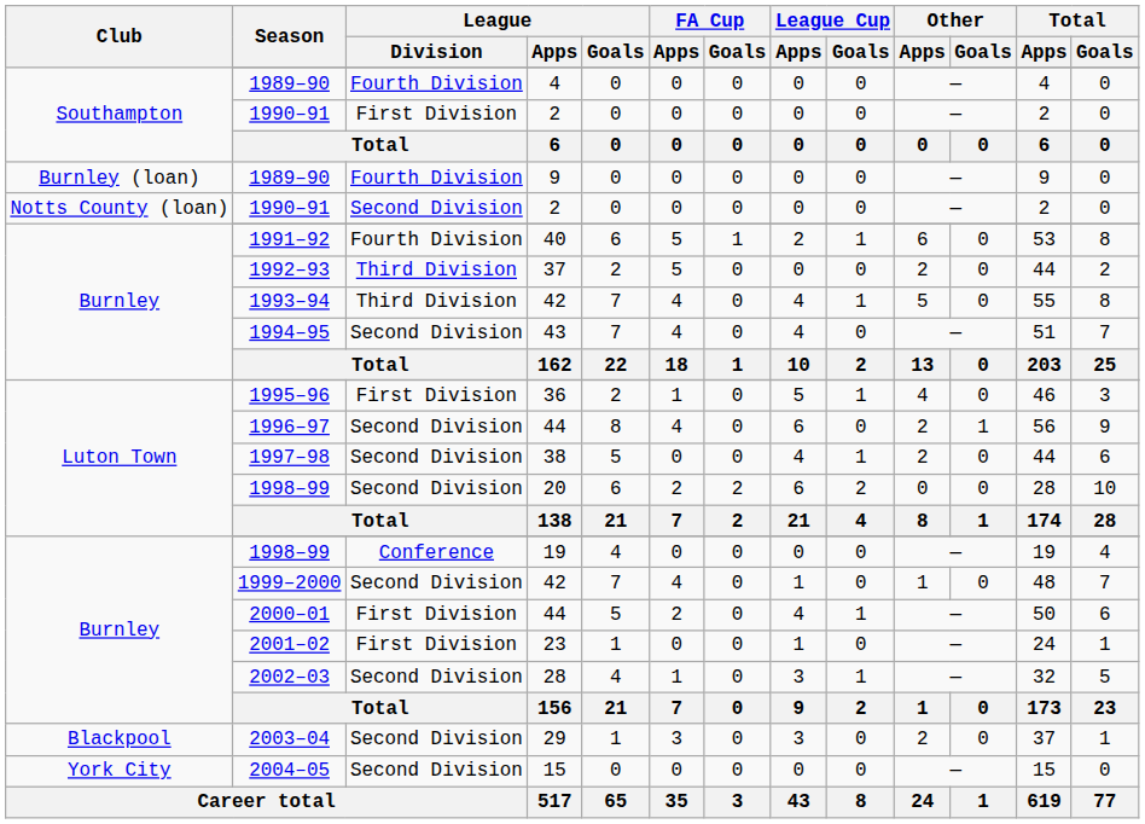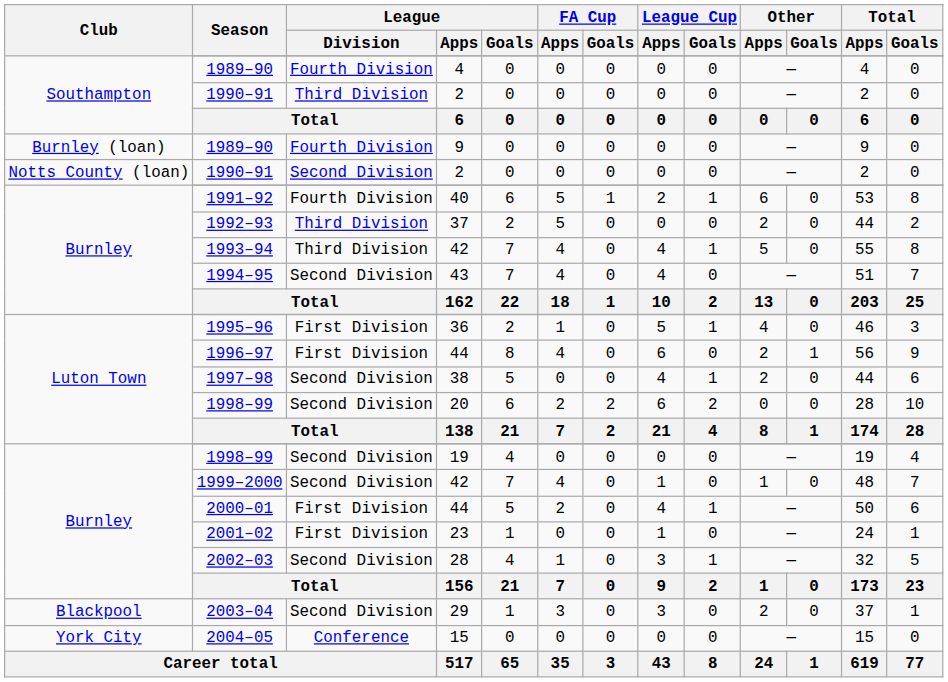 <table class=wikitable style=text-align:center>
 <tr>
 <th rowspan=2>Club</th>
 <th rowspan=2>Season</th>
 <th colspan=3>League</th>
 <th colspan=2><a href='#'>FA Cup</a></th>
 <th colspan=2><a href='#'>League Cup</a></th>
 <th colspan=2>Other</th>
 <th colspan=2>Total</th>
 </tr>
 <tr>
 <th>Division</th>
 <th>Apps</th>
 <th>Goals</th>
 <th>Apps</th>
 <th>Goals</th>
 <th>Apps</th>
 <th>Goals</th>
 <th>Apps</th>
 <th>Goals</th>
 <th>Apps</th>
 <th>Goals</th>
 </tr>
 <tr>
 <td rowspan=4><a href='#'>Southampton</a></td>
 </tr>
 <tr>
 <td><a href='#'>1989–90</a></td>
 <td><a href='#'>Fourth Division</a></td>
 <td>4</td>
 <td>0</td>
 <td>0</td>
 <td>0</td>
 <td>0</td>
 <td>0</td>
 <td colspan=2>—</td>
 <td>4</td>
 <td>0</td>
 </tr>
 <tr>
 <td><a href='#'>1990–91</a></td>
-<td>First Division</td>
+<td><a href='#'>Third Division</a></td>
 <td>2</td>
 <td>0</td>
 <td>0</td>
 <td>0</td>
 <td>0</td>
 <td>0</td>
 <td colspan=2>—</td>
 <td>2</td>
 <td>0</td>
 </tr>
 <tr>
 <th colspan=2>Total</th>
 <th>6</th>
 <th>0</th>
 <th>0</th>
 <th>0</th>
 <th>0</th>
 <th>0</th>
 <th>0</th>
 <th>0</th>
 <th>6</th>
 <th>0</th>
 </tr>
 <tr>
 <td><a href='#'>Burnley</a> (loan)</td>
 <td><a href='#'>1989–90</a></td>
 <td><a href='#'>Fourth Division</a></td>
 <td>9</td>
 <td>0</td>
 <td>0</td>
 <td>0</td>
 <td>0</td>
 <td>0</td>
 <td colspan=2>—</td>
 <td>9</td>
 <td>0</td>
 </tr>
 <tr>
 <td><a href='#'>Notts County</a> (loan)</td>
 <td><a href='#'>1990–91</a></td>
 <td><a href='#'>Second Division</a></td>
 <td>2</td>
 <td>0</td>
 <td>0</td>
 <td>0</td>
 <td>0</td>
 <td>0</td>
 <td colspan=2>—</td>
 <td>2</td>
 <td>0</td>
 </tr>
 <tr>
 <td rowspan=6><a href='#'>Burnley</a></td>
 </tr>
 <tr>
 <td><a href='#'>1991–92</a></td>
 <td>Fourth Division</td>
 <td>40</td>
 <td>6</td>
 <td>5</td>
 <td>1</td>
 <td>2</td>
 <td>1</td>
 <td>6</td>
 <td>0</td>
 <td>53</td>
 <td>8</td>
 </tr>
 <tr>
 <td><a href='#'>1992–93</a></td>
 <td><a href='#'>Third Division</a></td>
 <td>37</td>
 <td>2</td>
 <td>5</td>
 <td>0</td>
 <td>0</td>
 <td>0</td>
 <td>2</td>
 <td>0</td>
 <td>44</td>
 <td>2</td>
 </tr>
 <tr>
 <td><a href='#'>1993–94</a></td>
 <td>Third Division</td>
 <td>42</td>
 <td>7</td>
 <td>4</td>
 <td>0</td>
 <td>4</td>
 <td>1</td>
 <td>5</td>
 <td>0</td>
 <td>55</td>
 <td>8</td>
 </tr>
 <tr>
 <td><a href='#'>1994–95</a></td>
 <td>Second Division</td>
 <td>43</td>
 <td>7</td>
 <td>4</td>
 <td>0</td>
 <td>4</td>
 <td>0</td>
 <td colspan=2>—</td>
 <td>51</td>
 <td>7</td>
 </tr>
 <tr>
 <th colspan=2>Total</th>
 <th>162</th>
 <th>22</th>
 <th>18</th>
 <th>1</th>
 <th>10</th>
 <th>2</th>
 <th>13</th>
 <th>0</th>
 <th>203</th>
 <th>25</th>
 </tr>
 <tr>
 <td rowspan=6><a href='#'>Luton Town</a></td>
 </tr>
 <tr>
 <td><a href='#'>1995–96</a></td>
 <td>First Division</td>
 <td>36</td>
 <td>2</td>
 <td>1</td>
 <td>0</td>
 <td>5</td>
 <td>1</td>
 <td>4</td>
 <td>0</td>
 <td>46</td>
 <td>3</td>
 </tr>
 <tr>
 <td><a href='#'>1996–97</a></td>
-<td>Second Division</td>
+<td>First Division</td>
 <td>44</td>
 <td>8</td>
 <td>4</td>
 <td>0</td>
 <td>6</td>
 <td>0</td>
 <td>2</td>
 <td>1</td>
 <td>56</td>
 <td>9</td>
 </tr>
 <tr>
 <td><a href='#'>1997–98</a></td>
 <td>Second Division</td>
 <td>38</td>
 <td>5</td>
 <td>0</td>
 <td>0</td>
 <td>4</td>
 <td>1</td>
 <td>2</td>
 <td>0</td>
 <td>44</td>
 <td>6</td>
 </tr>
 <tr>
 <td><a href='#'>1998–99</a></td>
 <td>Second Division</td>
 <td>20</td>
 <td>6</td>
 <td>2</td>
 <td>2</td>
 <td>6</td>
 <td>2</td>
 <td>0</td>
 <td>0</td>
 <td>28</td>
 <td>10</td>
 </tr>
 <tr>
 <th colspan=2>Total</th>
 <th>138</th>
 <th>21</th>
 <th>7</th>
 <th>2</th>
 <th>21</th>
 <th>4</th>
 <th>8</th>
 <th>1</th>
 <th>174</th>
 <th>28</th>
 </tr>
 <tr>
 <td rowspan=7><a href='#'>Burnley</a></td>
 </tr>
 <tr>
 <td><a href='#'>1998–99</a></td>
-<td><a href='#'>Conference</a></td>
+<td>Second Division</td>
 <td>19</td>
 <td>4</td>
 <td>0</td>
 <td>0</td>
 <td>0</td>
 <td>0</td>
 <td colspan=2>—</td>
 <td>19</td>
 <td>4</td>
 </tr>
 <tr>
 <td><a href='#'>1999–2000</a></td>
 <td>Second Division</td>
 <td>42</td>
 <td>7</td>
 <td>4</td>
 <td>0</td>
 <td>1</td>
 <td>0</td>
 <td>1</td>
 <td>0</td>
 <td>48</td>
 <td>7</td>
 </tr>
 <tr>
 <td><a href='#'>2000–01</a></td>
 <td>First Division</td>
 <td>44</td>
 <td>5</td>
 <td>2</td>
 <td>0</td>
 <td>4</td>
 <td>1</td>
 <td colspan=2>—</td>
 <td>50</td>
 <td>6</td>
 </tr>
 <tr>
 <td><a href='#'>2001–02</a></td>
 <td>First Division</td>
 <td>23</td>
 <td>1</td>
 <td>0</td>
 <td>0</td>
 <td>1</td>
 <td>0</td>
 <td colspan=2>—</td>
 <td>24</td>
 <td>1</td>
 </tr>
 <tr>
 <td><a href='#'>2002–03</a></td>
 <td>Second Division</td>
 <td>28</td>
 <td>4</td>
 <td>1</td>
 <td>0</td>
 <td>3</td>
 <td>1</td>
 <td colspan=2>—</td>
 <td>32</td>
 <td>5</td>
 </tr>
 <tr>
 <th colspan=2>Total</th>
 <th>156</th>
 <th>21</th>
 <th>7</th>
 <th>0</th>
 <th>9</th>
 <th>2</th>
 <th>1</th>
 <th>0</th>
 <th>173</th>
 <th>23</th>
 </tr>
 <tr>
 <td><a href='#'>Blackpool</a></td>
 <td><a href='#'>2003–04</a></td>
 <td>Second Division</td>
 <td>29</td>
 <td>1</td>
 <td>3</td>
 <td>0</td>
 <td>3</td>
 <td>0</td>
 <td>2</td>
 <td>0</td>
 <td>37</td>
 <td>1</td>
 </tr>
 <tr>
 <td><a href='#'>York City</a></td>
 <td><a href='#'>2004–05</a></td>
-<td>Second Division</td>
+<td><a href='#'>Conference</a></td>
 <td>15</td>
 <td>0</td>
 <td>0</td>
 <td>0</td>
 <td>0</td>
 <td>0</td>
 <td colspan=2>—</td>
 <td>15</td>
 <td>0</td>
 </tr>
 <tr>
 <th colspan=3>Career total</th>
 <th>517</th>
 <th>65</th>
 <th>35</th>
 <th>3</th>
 <th>43</th>
 <th>8</th>
 <th>24</th>
 <th>1</th>
 <th>619</th>
 <th>77</th>
 </tr>
 </table>
